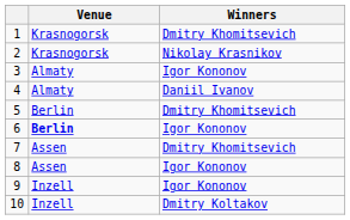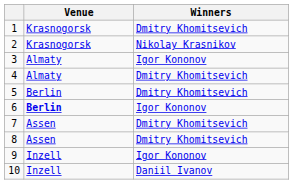 <table class="wikitable">
 <tr align=center>
 <th width=20px></th>
 <th width=140px>Venue</th>
 <th width=200px>Winners</th>
 </tr>
 <tr>
 <td align=center>1</td>
 <td> <a href='#'>Krasnogorsk</a></td>
 <td> <a href='#'>Dmitry Khomitsevich</a></td>
 </tr>
 <tr>
 <td align=center>2</td>
 <td> <a href='#'>Krasnogorsk</a></td>
 <td> <a href='#'>Nikolay Krasnikov</a></td>
 </tr>
 <tr>
 <td align=center>3</td>
 <td> <a href='#'>Almaty</a></td>
 <td> <a href='#'>Igor Kononov</a></td>
 </tr>
 <tr>
 <td align=center>4</td>
 <td> <a href='#'>Almaty</a></td>
-<td> <a href='#'>Daniil Ivanov</a></td>
+<td> <a href='#'>Dmitry Khomitsevich</a></td>
 </tr>
 <tr>
 <td align=center>5</td>
 <td> <a href='#'>Berlin</a></td>
 <td> <a href='#'>Dmitry Khomitsevich</a></td>
 </tr>
 <tr>
 <td align=center>6</td>
 <td><strong> <a href='#'>Berlin</a></strong></td>
 <td> <a href='#'>Igor Kononov</a></td>
 </tr>
 <tr>
 <td align=center>7</td>
 <td> <a href='#'>Assen</a></td>
 <td> <a href='#'>Dmitry Khomitsevich</a></td>
 </tr>
 <tr>
 <td align=center>8</td>
 <td> <a href='#'>Assen</a></td>
-<td> <a href='#'>Igor Kononov</a></td>
+<td> <a href='#'>Dmitry Khomitsevich</a></td>
 </tr>
 <tr>
 <td align=center>9</td>
 <td> <a href='#'>Inzell</a></td>
 <td> <a href='#'>Igor Kononov</a></td>
 </tr>
 <tr>
 <td align=center>10</td>
 <td> <a href='#'>Inzell</a></td>
-<td> <a href='#'>Dmitry Koltakov</a></td>
+<td> <a href='#'>Daniil Ivanov</a></td>
 </tr>
 </table>
